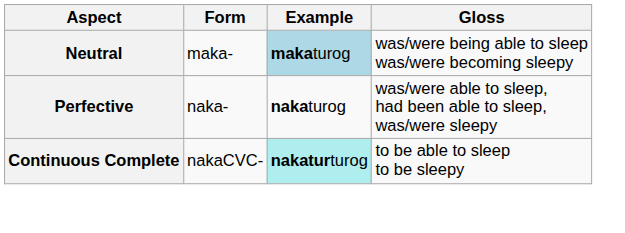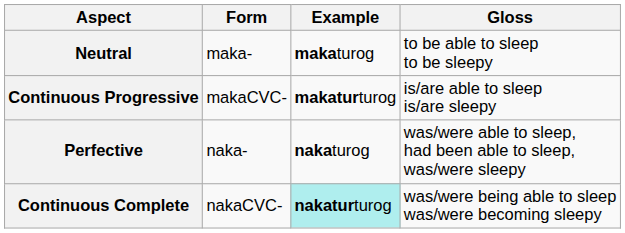 <table class="wikitable" align="center">
 <tr>
 <th>Aspect</th>
 <th>Form</th>
 <th>Example</th>
 <th>Gloss</th>
 </tr>
 <tr>
 <th>Neutral</th>
 <td>maka-</td>
-<td style="background: lightblue;"><strong>maka</strong>turog</td>
-<td>was/were being able to sleep<br>was/were becoming sleepy</td>
+<td><strong>maka</strong>turog</td>
+<td>to be able to sleep<br>to be sleepy</td>
+</tr>
+<tr>
+<th>Continuous Progressive</th>
+<td>makaCVC-</td>
+<td><strong>makatur</strong>turog</td>
+<td>is/are able to sleep<br>is/are sleepy</td>
 </tr>
 <tr>
 <th>Perfective</th>
 <td>naka-</td>
 <td><strong>naka</strong>turog</td>
 <td>was/were able to sleep,<br>had been able to sleep,<br>was/were sleepy</td>
 </tr>
 <tr>
 <th>Continuous Complete</th>
 <td>nakaCVC-</td>
 <td style="background: paleturquoise;"><strong>nakatur</strong>turog</td>
-<td>to be able to sleep<br>to be sleepy</td>
+<td>was/were being able to sleep<br>was/were becoming sleepy</td>
 </tr>
 </table>
